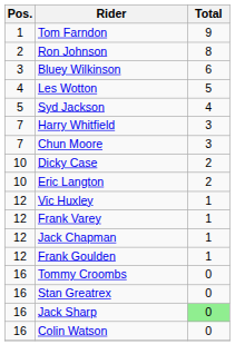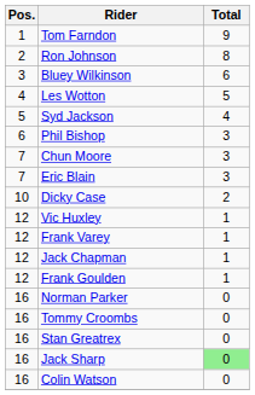 <table class=wikitable>
 <tr>
 <th width=25px>Pos.</th>
 <th width=200px>Rider</th>
 <th width=50px>Total</th>
 </tr>
 <tr align=center >
 <td>1</td>
 <td align=left> <a href='#'>Tom Farndon</a></td>
 <td>9</td>
 </tr>
 <tr align=center >
 <td>2</td>
 <td align=left> <a href='#'>Ron Johnson</a></td>
 <td>8</td>
 </tr>
 <tr align=center >
 <td>3</td>
 <td align=left> <a href='#'>Bluey Wilkinson</a></td>
 <td>6</td>
 </tr>
 <tr align=center>
 <td>4</td>
 <td align=left> <a href='#'>Les Wotton</a></td>
 <td>5</td>
 </tr>
 <tr align=center>
 <td>5</td>
 <td align=left> <a href='#'>Syd Jackson</a></td>
 <td>4</td>
 </tr>
 <tr align=center>
-<td>7</td>
-<td align=left> <a href='#'>Harry Whitfield</a></td>
+<td>6</td>
+<td align=left> <a href='#'>Phil Bishop</a></td>
 <td>3</td>
 </tr>
 <tr align=center>
 <td>7</td>
 <td align=left> <a href='#'>Chun Moore</a></td>
 <td>3</td>
 </tr>
 <tr align=center>
-<td>10</td>
-<td align=left> <a href='#'>Dicky Case</a></td>
-<td>2</td>
+<td>7</td>
+<td align=left> <a href='#'>Eric Blain</a></td>
+<td>3</td>
 </tr>
 <tr align=center>
 <td>10</td>
-<td align=left> <a href='#'>Eric Langton</a></td>
+<td align=left> <a href='#'>Dicky Case</a></td>
 <td>2</td>
 </tr>
 <tr align=center>
 <td>12</td>
 <td align=left> <a href='#'>Vic Huxley</a></td>
 <td>1</td>
 </tr>
 <tr align=center>
 <td>12</td>
 <td align=left> <a href='#'>Frank Varey</a></td>
 <td>1</td>
 </tr>
 <tr align=center>
 <td>12</td>
 <td align=left> <a href='#'>Jack Chapman</a></td>
 <td>1</td>
 </tr>
 <tr align=center>
 <td>12</td>
 <td align=left> <a href='#'>Frank Goulden</a></td>
 <td>1</td>
 </tr>
 <tr align=center>
 <td>16</td>
+<td align=left> <a href='#'>Norman Parker</a></td>
+<td>0</td>
+</tr>
+<tr align=center>
+<td>16</td>
 <td align=left> <a href='#'>Tommy Croombs</a></td>
 <td>0</td>
 </tr>
 <tr align=center>
 <td>16</td>
 <td align=left> <a href='#'>Stan Greatrex</a></td>
 <td>0</td>
 </tr>
 <tr align=center>
 <td>16</td>
 <td align=left> <a href='#'>Jack Sharp</a></td>
 <td style="background: lightgreen;">0</td>
 </tr>
 <tr align=center>
 <td>16</td>
 <td align=left> <a href='#'>Colin Watson</a></td>
 <td>0</td>
 </tr>
 <tr align=center>
 </tr>
 </table>
